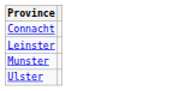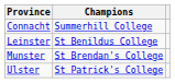 <table class="wikitable">
 <tr>
 <th>Province</th>
+<th>Champions</th>
 <th></th>
 </tr>
 <tr>
 <td><a href='#'>Connacht</a></td>
+<td><a href='#'>Summerhill College</a></td>
 <td></td>
 </tr>
 <tr>
 <td><a href='#'>Leinster</a></td>
+<td><a href='#'>St Benildus College</a></td>
 <td></td>
 </tr>
 <tr>
 <td><a href='#'>Munster</a></td>
+<td><a href='#'>St Brendan's College</a></td>
 <td></td>
 </tr>
 <tr>
 <td><a href='#'>Ulster</a></td>
+<td><a href='#'>St Patrick's College</a></td>
 <td></td>
 </tr>
 </table>
